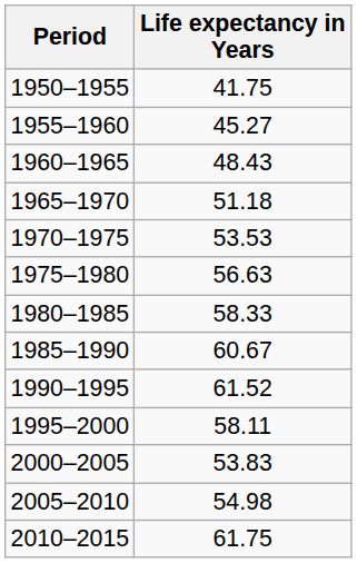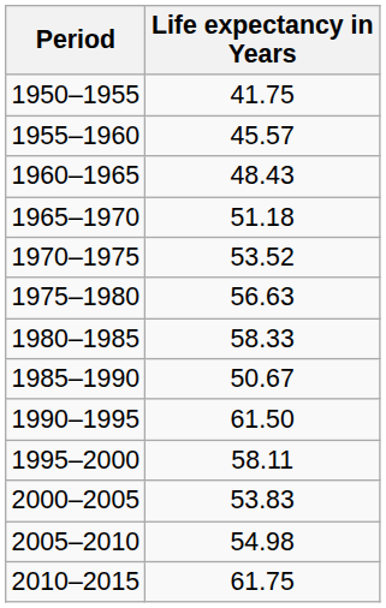 <table class="wikitable" style="text-align:center">
 <tr>
 <th>Period</th>
 <th>Life expectancy in<br>Years</th>
 </tr>
 <tr>
 <td>1950–1955</td>
 <td>41.75</td>
 </tr>
 <tr>
 <td>1955–1960</td>
-<td> 45.27</td>
+<td> 45.57</td>
 </tr>
 <tr>
 <td>1960–1965</td>
 <td> 48.43</td>
 </tr>
 <tr>
 <td>1965–1970</td>
 <td> 51.18</td>
 </tr>
 <tr>
 <td>1970–1975</td>
-<td> 53.53</td>
+<td> 53.52</td>
 </tr>
 <tr>
 <td>1975–1980</td>
 <td> 56.63</td>
 </tr>
 <tr>
 <td>1980–1985</td>
 <td> 58.33</td>
 </tr>
 <tr>
 <td>1985–1990</td>
-<td> 60.67</td>
+<td> 50.67</td>
 </tr>
 <tr>
 <td>1990–1995</td>
-<td> 61.52</td>
+<td> 61.50</td>
 </tr>
 <tr>
 <td>1995–2000</td>
 <td> 58.11</td>
 </tr>
 <tr>
 <td>2000–2005</td>
 <td> 53.83</td>
 </tr>
 <tr>
 <td>2005–2010</td>
 <td> 54.98</td>
 </tr>
 <tr>
 <td>2010–2015</td>
 <td> 61.75</td>
 </tr>
 </table>
